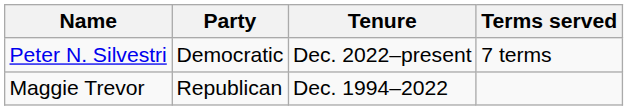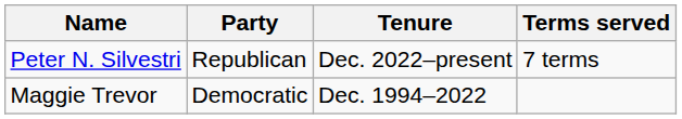 <table class="wikitable mw-collapsible mw-collapsed">
 <tr>
 <th scope="col">Name</th>
 <th scope="col">Party</th>
 <th scope="col">Tenure</th>
 <th scope="col">Terms served</th>
 </tr>
 <tr>
 <td><a href='#'>Peter N. Silvestri</a></td>
-<td>Democratic</td>
+<td>Republican</td>
 <td>Dec. 2022–present</td>
 <td>7 terms</td>
 </tr>
 <tr>
 <td>Maggie Trevor</td>
-<td>Republican</td>
+<td>Democratic</td>
 <td>Dec. 1994–2022</td>
 <td></td>
 </tr>
 </table>
